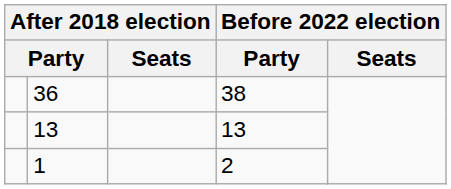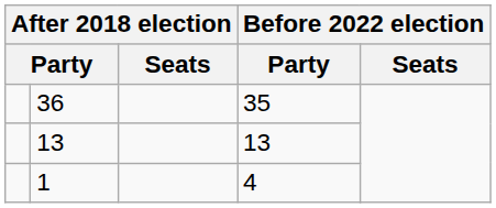 <table class="wikitable">
 <tr>
 <th colspan="3">After 2018 election</th>
 <th colspan="3">Before 2022 election</th>
 </tr>
 <tr>
 <th colspan="2">Party</th>
 <th>Seats</th>
 <th colspan="2">Party</th>
 <th>Seats</th>
 </tr>
 <tr>
 <td></td>
 <td>36</td>
 <td></td>
-<td>38</td>
+<td>35</td>
 </tr>
 <tr>
 <td></td>
 <td>13</td>
 <td></td>
 <td>13</td>
 </tr>
 <tr>
 <td></td>
 <td>1</td>
 <td></td>
-<td>2</td>
+<td>4</td>
 </tr>
 </table>
